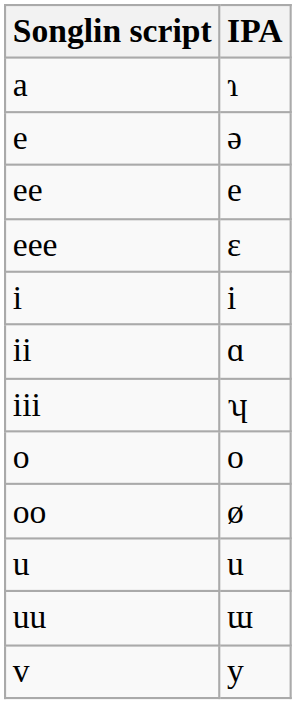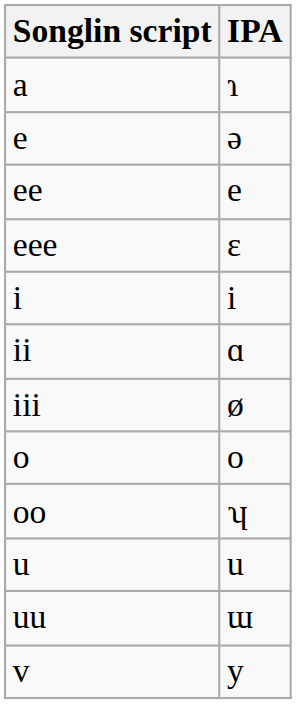 <table class="wikitable">
 <tr>
 <th>Songlin script</th>
 <th>IPA</th>
 </tr>
 <tr>
 <td>a</td>
 <td>ɿ</td>
 </tr>
 <tr>
 <td>e</td>
 <td>ə</td>
 </tr>
 <tr>
 <td>ee</td>
 <td>e</td>
 </tr>
 <tr>
 <td>eee</td>
 <td>ɛ</td>
 </tr>
 <tr>
 <td>i</td>
 <td>i</td>
 </tr>
 <tr>
 <td>ii</td>
 <td>ɑ</td>
 </tr>
 <tr>
 <td>iii</td>
-<td>ʮ</td>
+<td>ø</td>
 </tr>
 <tr>
 <td>o</td>
 <td>o</td>
 </tr>
 <tr>
 <td>oo</td>
-<td>ø</td>
+<td>ʮ</td>
 </tr>
 <tr>
 <td>u</td>
 <td>u</td>
 </tr>
 <tr>
 <td>uu</td>
 <td>ɯ</td>
 </tr>
 <tr>
 <td>v</td>
 <td>y</td>
 </tr>
 </table>
